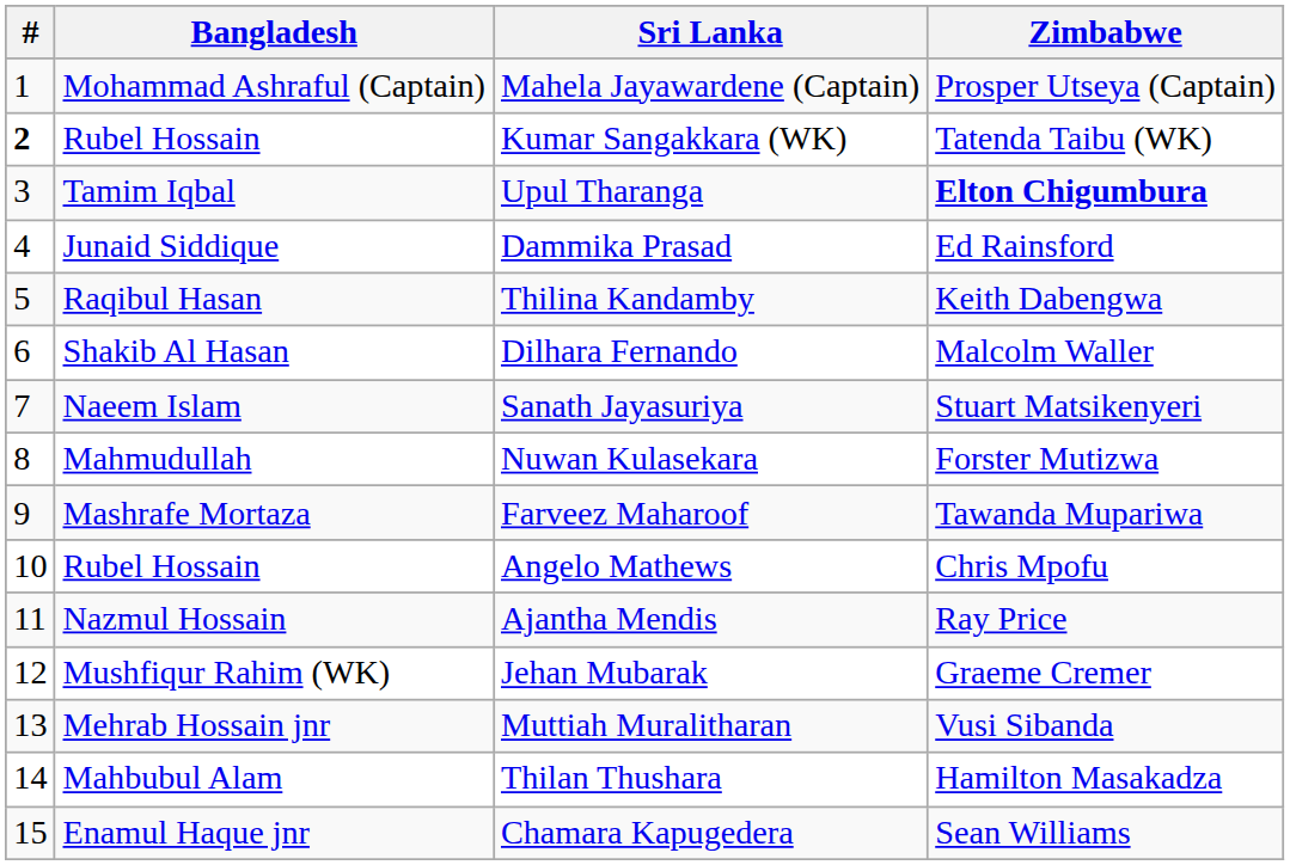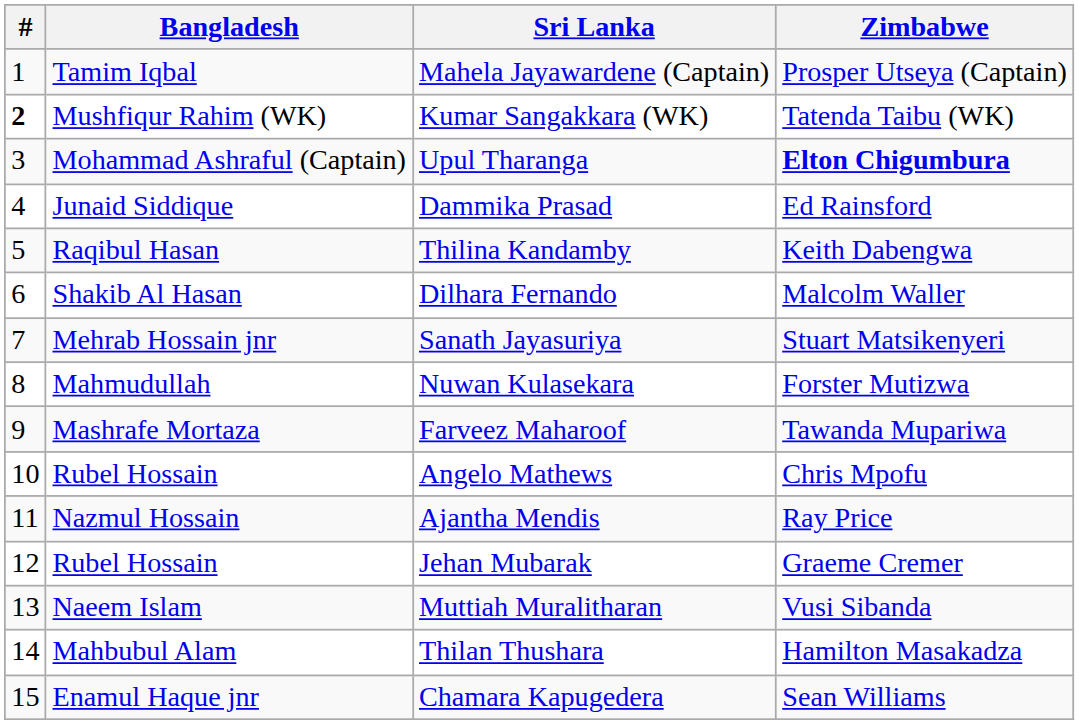 <table class="wikitable">
 <tr>
 <th>#</th>
 <th> <a href='#'>Bangladesh</a></th>
 <th> <a href='#'>Sri Lanka</a></th>
 <th> <a href='#'>Zimbabwe</a></th>
 </tr>
 <tr>
 <td>1</td>
-<td><a href='#'>Mohammad Ashraful</a> (Captain)</td>
+<td><a href='#'>Tamim Iqbal</a></td>
 <td><a href='#'>Mahela Jayawardene</a> (Captain)</td>
 <td><a href='#'>Prosper Utseya</a> (Captain)</td>
 </tr>
 <tr>
 <td style="background-color:#FFFFFF"><strong>2</strong></td>
-<td style="background-color:#FFFFFF"><a href='#'>Rubel Hossain</a></td>
+<td style="background-color:#FFFFFF"><a href='#'>Mushfiqur Rahim</a> (WK)</td>
 <td style="background-color:#FFFFFF"><a href='#'>Kumar Sangakkara</a> (WK)</td>
 <td style="background-color:#FFFFFF"><a href='#'>Tatenda Taibu</a> (WK)</td>
 </tr>
 <tr>
 <td>3</td>
-<td><a href='#'>Tamim Iqbal</a></td>
+<td><a href='#'>Mohammad Ashraful</a> (Captain)</td>
 <td><a href='#'>Upul Tharanga</a></td>
 <td><strong><a href='#'>Elton Chigumbura</a></strong></td>
 </tr>
 <tr>
 <td style="background-color:#FFFFFF">4</td>
 <td style="background-color:#FFFFFF"><a href='#'>Junaid Siddique</a></td>
 <td style="background-color:#FFFFFF"><a href='#'>Dammika Prasad</a></td>
 <td style="background-color:#FFFFFF"><a href='#'>Ed Rainsford</a></td>
 </tr>
 <tr>
 <td>5</td>
 <td><a href='#'>Raqibul Hasan</a></td>
 <td><a href='#'>Thilina Kandamby</a></td>
 <td><a href='#'>Keith Dabengwa</a></td>
 </tr>
 <tr>
 <td style="background-color:#FFFFFF">6</td>
 <td style="background-color:#FFFFFF"><a href='#'>Shakib Al Hasan</a></td>
 <td style="background-color:#FFFFFF"><a href='#'>Dilhara Fernando</a></td>
 <td style="background-color:#FFFFFF"><a href='#'>Malcolm Waller</a></td>
 </tr>
 <tr>
 <td>7</td>
-<td><a href='#'>Naeem Islam</a></td>
+<td><a href='#'>Mehrab Hossain jnr</a></td>
 <td><a href='#'>Sanath Jayasuriya</a></td>
 <td><a href='#'>Stuart Matsikenyeri</a></td>
 </tr>
 <tr>
 <td style="background-color:#FFFFFF">8</td>
 <td style="background-color:#FFFFFF"><a href='#'>Mahmudullah</a></td>
 <td style="background-color:#FFFFFF"><a href='#'>Nuwan Kulasekara</a></td>
 <td style="background-color:#FFFFFF"><a href='#'>Forster Mutizwa</a></td>
 </tr>
 <tr>
 <td>9</td>
 <td><a href='#'>Mashrafe Mortaza</a></td>
 <td><a href='#'>Farveez Maharoof</a></td>
 <td><a href='#'>Tawanda Mupariwa</a></td>
 </tr>
 <tr>
 <td style="background-color:#FFFFFF">10</td>
 <td style="background-color:#FFFFFF"><a href='#'>Rubel Hossain</a></td>
 <td style="background-color:#FFFFFF"><a href='#'>Angelo Mathews</a></td>
 <td style="background-color:#FFFFFF"><a href='#'>Chris Mpofu</a></td>
 </tr>
 <tr>
 <td>11</td>
 <td><a href='#'>Nazmul Hossain</a></td>
 <td><a href='#'>Ajantha Mendis</a></td>
 <td><a href='#'>Ray Price</a></td>
 </tr>
 <tr>
 <td style="background-color:#FFFFFF">12</td>
-<td style="background-color:#FFFFFF"><a href='#'>Mushfiqur Rahim</a> (WK)</td>
+<td style="background-color:#FFFFFF"><a href='#'>Rubel Hossain</a></td>
 <td style="background-color:#FFFFFF"><a href='#'>Jehan Mubarak</a></td>
 <td style="background-color:#FFFFFF"><a href='#'>Graeme Cremer</a></td>
 </tr>
 <tr>
 <td>13</td>
-<td><a href='#'>Mehrab Hossain jnr</a></td>
+<td><a href='#'>Naeem Islam</a></td>
 <td><a href='#'>Muttiah Muralitharan</a></td>
 <td><a href='#'>Vusi Sibanda</a></td>
 </tr>
 <tr>
 <td style="background-color:#FFFFFF">14</td>
 <td style="background-color:#FFFFFF"><a href='#'>Mahbubul Alam</a></td>
 <td style="background-color:#FFFFFF"><a href='#'>Thilan Thushara</a></td>
 <td style="background-color:#FFFFFF"><a href='#'>Hamilton Masakadza</a></td>
 </tr>
 <tr>
 <td>15</td>
 <td><a href='#'>Enamul Haque jnr</a></td>
 <td><a href='#'>Chamara Kapugedera</a></td>
 <td><a href='#'>Sean Williams</a></td>
 </tr>
 <tr>
 </tr>
 </table>
